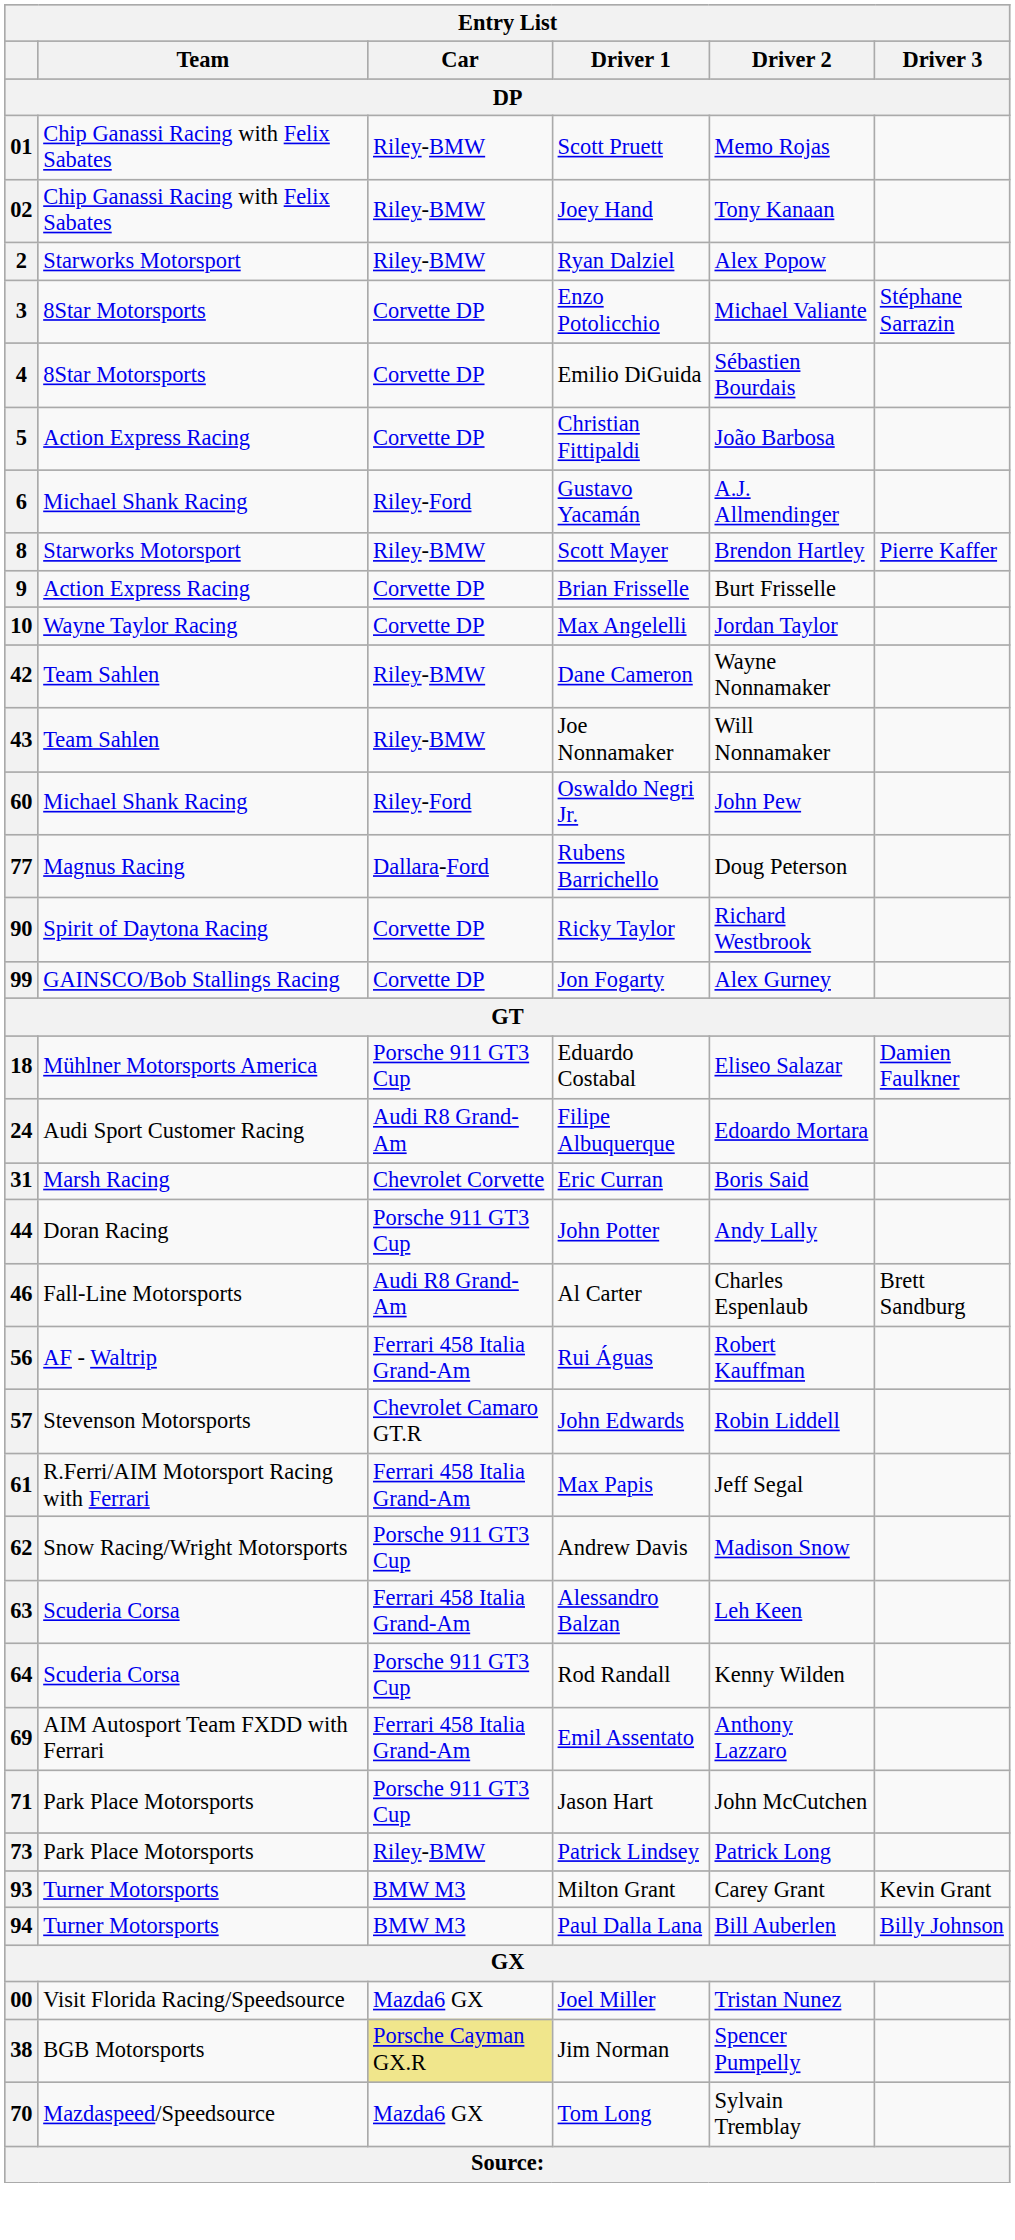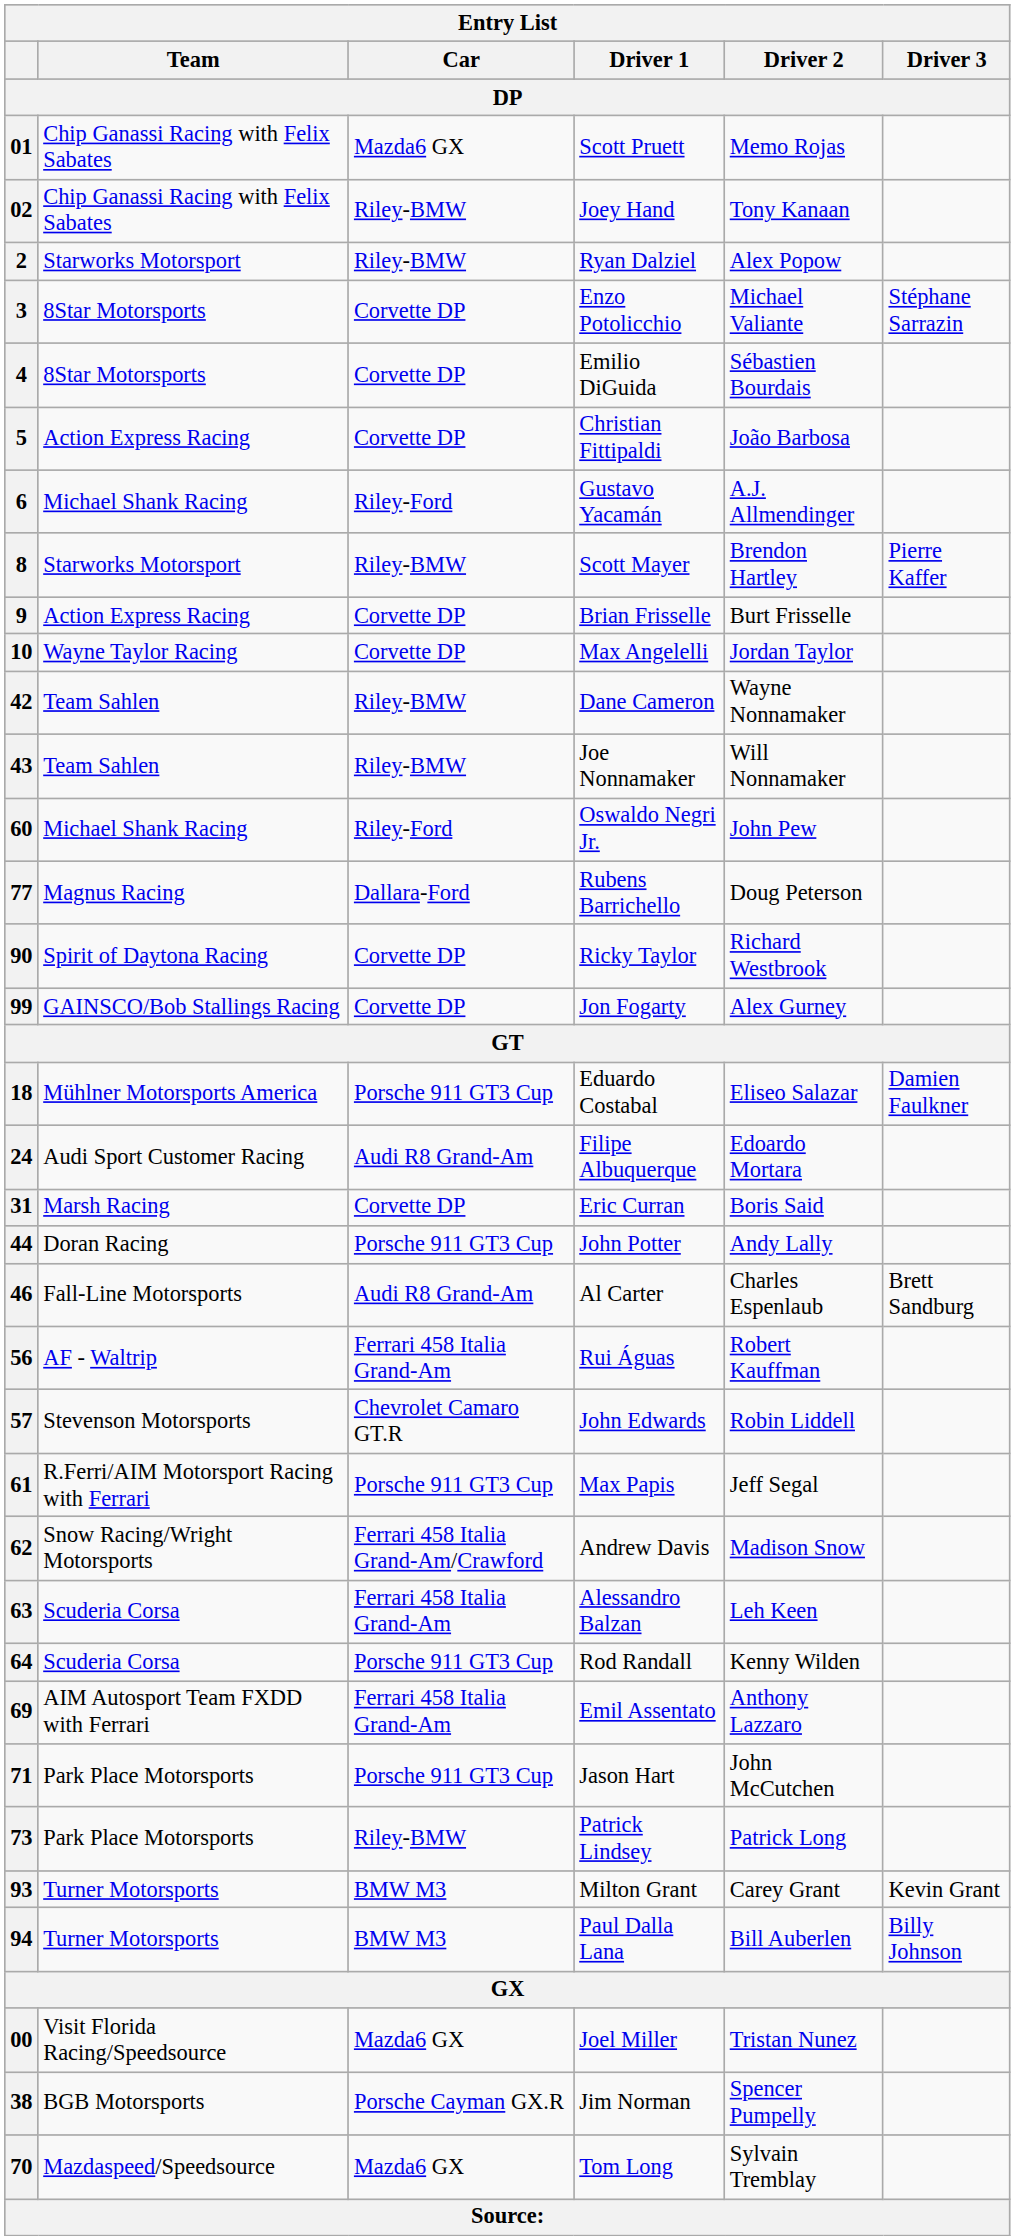 <table class="wikitable" style="font-size: 85%;">
 <tr>
 <th colspan="8">Entry List</th>
 </tr>
 <tr>
 <th></th>
 <th>Team</th>
 <th>Car</th>
 <th>Driver 1</th>
 <th>Driver 2</th>
 <th>Driver 3</th>
 </tr>
 <tr>
 <th colspan="6">DP</th>
 </tr>
 <tr>
 <th>01</th>
 <td><a href='#'>Chip Ganassi Racing</a> with <a href='#'>Felix Sabates</a></td>
-<td><a href='#'>Riley</a>-<a href='#'>BMW</a></td>
+<td><a href='#'>Mazda6</a> GX</td>
 <td> <a href='#'>Scott Pruett</a></td>
 <td> <a href='#'>Memo Rojas</a></td>
 <td></td>
 </tr>
 <tr>
 <th>02</th>
 <td><a href='#'>Chip Ganassi Racing</a> with <a href='#'>Felix Sabates</a></td>
 <td><a href='#'>Riley</a>-<a href='#'>BMW</a></td>
 <td> <a href='#'>Joey Hand</a></td>
 <td> <a href='#'>Tony Kanaan</a></td>
 <td></td>
 </tr>
 <tr>
 <th>2</th>
 <td><a href='#'>Starworks Motorsport</a></td>
 <td><a href='#'>Riley</a>-<a href='#'>BMW</a></td>
 <td> <a href='#'>Ryan Dalziel</a></td>
 <td> <a href='#'>Alex Popow</a></td>
 <td></td>
 </tr>
 <tr>
 <th>3</th>
 <td><a href='#'>8Star Motorsports</a></td>
 <td><a href='#'>Corvette DP</a></td>
 <td> <a href='#'>Enzo Potolicchio</a></td>
 <td> <a href='#'>Michael Valiante</a></td>
 <td> <a href='#'>Stéphane Sarrazin</a></td>
 </tr>
 <tr>
 <th>4</th>
 <td><a href='#'>8Star Motorsports</a></td>
 <td><a href='#'>Corvette DP</a></td>
 <td> Emilio DiGuida</td>
 <td> <a href='#'>Sébastien Bourdais</a></td>
 <td></td>
 </tr>
 <tr>
 <th>5</th>
 <td><a href='#'>Action Express Racing</a></td>
 <td><a href='#'>Corvette DP</a></td>
 <td> <a href='#'>Christian Fittipaldi</a></td>
 <td> <a href='#'>João Barbosa</a></td>
 <td></td>
 </tr>
 <tr>
 <th>6</th>
 <td><a href='#'>Michael Shank Racing</a></td>
 <td><a href='#'>Riley</a>-<a href='#'>Ford</a></td>
 <td> <a href='#'>Gustavo Yacamán</a></td>
 <td> <a href='#'>A.J. Allmendinger</a></td>
 <td></td>
 </tr>
 <tr>
 <th>8</th>
 <td><a href='#'>Starworks Motorsport</a></td>
 <td><a href='#'>Riley</a>-<a href='#'>BMW</a></td>
 <td> <a href='#'>Scott Mayer</a></td>
 <td> <a href='#'>Brendon Hartley</a></td>
 <td> <a href='#'>Pierre Kaffer</a></td>
 </tr>
 <tr>
 <th>9</th>
 <td><a href='#'>Action Express Racing</a></td>
 <td><a href='#'>Corvette DP</a></td>
 <td> <a href='#'>Brian Frisselle</a></td>
 <td> Burt Frisselle</td>
 <td></td>
 </tr>
 <tr>
 <th>10</th>
 <td><a href='#'>Wayne Taylor Racing</a></td>
 <td><a href='#'>Corvette DP</a></td>
 <td> <a href='#'>Max Angelelli</a></td>
 <td> <a href='#'>Jordan Taylor</a></td>
 <td></td>
 </tr>
 <tr>
 <th>42</th>
 <td><a href='#'>Team Sahlen</a></td>
 <td><a href='#'>Riley</a>-<a href='#'>BMW</a></td>
 <td> <a href='#'>Dane Cameron</a></td>
 <td> Wayne Nonnamaker</td>
 <td></td>
 </tr>
 <tr>
 <th>43</th>
 <td><a href='#'>Team Sahlen</a></td>
 <td><a href='#'>Riley</a>-<a href='#'>BMW</a></td>
 <td> Joe Nonnamaker</td>
 <td> Will Nonnamaker</td>
 <td></td>
 </tr>
 <tr>
 <th>60</th>
 <td><a href='#'>Michael Shank Racing</a></td>
 <td><a href='#'>Riley</a>-<a href='#'>Ford</a></td>
 <td> <a href='#'>Oswaldo Negri Jr.</a></td>
 <td> <a href='#'>John Pew</a></td>
 <td></td>
 </tr>
 <tr>
 <th>77</th>
 <td><a href='#'>Magnus Racing</a></td>
 <td><a href='#'>Dallara</a>-<a href='#'>Ford</a></td>
 <td> <a href='#'>Rubens Barrichello</a></td>
 <td> Doug Peterson</td>
 <td></td>
 </tr>
 <tr>
 <th>90</th>
 <td><a href='#'>Spirit of Daytona Racing</a></td>
 <td><a href='#'>Corvette DP</a></td>
 <td> <a href='#'>Ricky Taylor</a></td>
 <td> <a href='#'>Richard Westbrook</a></td>
 <td></td>
 </tr>
 <tr>
 <th>99</th>
 <td><a href='#'>GAINSCO/Bob Stallings Racing</a></td>
 <td><a href='#'>Corvette DP</a></td>
 <td> <a href='#'>Jon Fogarty</a></td>
 <td> <a href='#'>Alex Gurney</a></td>
 <td></td>
 </tr>
 <tr>
 <th colspan="6">GT</th>
 </tr>
 <tr>
 <th>18</th>
 <td><a href='#'>Mühlner Motorsports America</a></td>
 <td><a href='#'>Porsche 911 GT3 Cup</a></td>
 <td> Eduardo Costabal</td>
 <td> <a href='#'>Eliseo Salazar</a></td>
 <td> <a href='#'>Damien Faulkner</a></td>
 </tr>
 <tr>
 <th>24</th>
 <td>Audi Sport Customer Racing</td>
 <td><a href='#'>Audi R8 Grand-Am</a></td>
 <td> <a href='#'>Filipe Albuquerque</a></td>
 <td> <a href='#'>Edoardo Mortara</a></td>
 <td></td>
 </tr>
 <tr>
 <th>31</th>
 <td><a href='#'>Marsh Racing</a></td>
-<td><a href='#'>Chevrolet Corvette</a></td>
+<td><a href='#'>Corvette DP</a></td>
 <td> <a href='#'>Eric Curran</a></td>
 <td> <a href='#'>Boris Said</a></td>
 <td></td>
 </tr>
 <tr>
 <th>44</th>
 <td>Doran Racing</td>
 <td><a href='#'>Porsche 911 GT3 Cup</a></td>
 <td> <a href='#'>John Potter</a></td>
 <td> <a href='#'>Andy Lally</a></td>
 <td></td>
 </tr>
 <tr>
 <th>46</th>
 <td>Fall-Line Motorsports</td>
 <td><a href='#'>Audi R8 Grand-Am</a></td>
 <td> Al Carter</td>
 <td> Charles Espenlaub</td>
 <td> Brett Sandburg</td>
 </tr>
 <tr>
 <th>56</th>
 <td><a href='#'>AF</a> - <a href='#'>Waltrip</a></td>
 <td><a href='#'>Ferrari 458 Italia Grand-Am</a></td>
 <td> <a href='#'>Rui Águas</a></td>
 <td> <a href='#'>Robert Kauffman</a></td>
 <td></td>
 </tr>
 <tr>
 <th>57</th>
 <td>Stevenson Motorsports</td>
 <td><a href='#'>Chevrolet Camaro</a> GT.R</td>
 <td> <a href='#'>John Edwards</a></td>
 <td> <a href='#'>Robin Liddell</a></td>
 <td></td>
 </tr>
 <tr>
 <th>61</th>
 <td>R.Ferri/AIM Motorsport Racing with <a href='#'>Ferrari</a></td>
-<td><a href='#'>Ferrari 458 Italia Grand-Am</a></td>
+<td><a href='#'>Porsche 911 GT3 Cup</a></td>
 <td> <a href='#'>Max Papis</a></td>
 <td> Jeff Segal</td>
 <td></td>
 </tr>
 <tr>
 <th>62</th>
 <td>Snow Racing/Wright Motorsports</td>
-<td><a href='#'>Porsche 911 GT3 Cup</a></td>
+<td><a href='#'>Ferrari 458 Italia Grand-Am</a>/<a href='#'>Crawford</a></td>
 <td> Andrew Davis</td>
 <td> <a href='#'>Madison Snow</a></td>
 <td></td>
 </tr>
 <tr>
 <th>63</th>
 <td><a href='#'>Scuderia Corsa</a></td>
 <td><a href='#'>Ferrari 458 Italia Grand-Am</a></td>
 <td> <a href='#'>Alessandro Balzan</a></td>
 <td> <a href='#'>Leh Keen</a></td>
 <td></td>
 </tr>
 <tr>
 <th>64</th>
 <td><a href='#'>Scuderia Corsa</a></td>
 <td><a href='#'>Porsche 911 GT3 Cup</a></td>
 <td> Rod Randall</td>
 <td> Kenny Wilden</td>
 <td></td>
 </tr>
 <tr>
 <th>69</th>
 <td>AIM Autosport Team FXDD with Ferrari</td>
 <td><a href='#'>Ferrari 458 Italia Grand-Am</a></td>
 <td> <a href='#'>Emil Assentato</a></td>
 <td> <a href='#'>Anthony Lazzaro</a></td>
 <td></td>
 </tr>
 <tr>
 <th>71</th>
 <td>Park Place Motorsports</td>
 <td><a href='#'>Porsche 911 GT3 Cup</a></td>
 <td> Jason Hart</td>
 <td> John McCutchen</td>
 <td></td>
 </tr>
 <tr>
 <th>73</th>
 <td>Park Place Motorsports</td>
 <td><a href='#'>Riley</a>-<a href='#'>BMW</a></td>
 <td> <a href='#'>Patrick Lindsey</a></td>
 <td> <a href='#'>Patrick Long</a></td>
 <td></td>
 </tr>
 <tr>
 <th>93</th>
 <td><a href='#'>Turner Motorsports</a></td>
 <td><a href='#'>BMW M3</a></td>
 <td> Milton Grant</td>
 <td> Carey Grant</td>
 <td> Kevin Grant</td>
 </tr>
 <tr>
 <th>94</th>
 <td><a href='#'>Turner Motorsports</a></td>
 <td><a href='#'>BMW M3</a></td>
 <td> <a href='#'>Paul Dalla Lana</a></td>
 <td> <a href='#'>Bill Auberlen</a></td>
 <td> <a href='#'>Billy Johnson</a></td>
 </tr>
 <tr>
 <th colspan="6">GX</th>
 </tr>
 <tr>
 <th>00</th>
 <td>Visit Florida Racing/Speedsource</td>
 <td><a href='#'>Mazda6</a> GX</td>
 <td> <a href='#'>Joel Miller</a></td>
 <td> <a href='#'>Tristan Nunez</a></td>
 <td></td>
 </tr>
 <tr>
 <th>38</th>
 <td>BGB Motorsports</td>
-<td style="background: khaki;"><a href='#'>Porsche Cayman</a> GX.R</td>
+<td><a href='#'>Porsche Cayman</a> GX.R</td>
 <td> Jim Norman</td>
 <td> <a href='#'>Spencer Pumpelly</a></td>
 <td></td>
 </tr>
 <tr>
 <th>70</th>
 <td><a href='#'>Mazdaspeed</a>/Speedsource</td>
 <td><a href='#'>Mazda6</a> GX</td>
 <td> <a href='#'>Tom Long</a></td>
 <td> Sylvain Tremblay</td>
 <td></td>
 </tr>
 <tr>
 <th colspan="6">Source:</th>
 </tr>
 </table>
